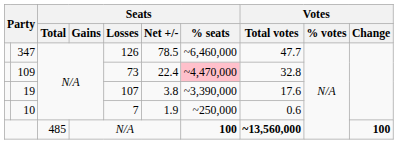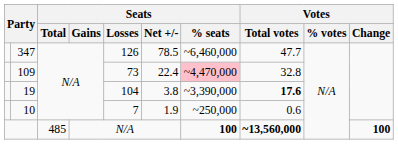 <table class="wikitable sortable" style="text-align:right; font-size:95%;">
 <tr>
 <th colspan="2" rowspan="2">Party</th>
 <th colspan="5">Seats</th>
 <th colspan="3">Votes</th>
 </tr>
 <tr>
 <th>Total</th>
 <th>Gains</th>
 <th>Losses</th>
 <th>Net +/-</th>
 <th>% seats</th>
 <th>Total votes</th>
 <th>% votes</th>
 <th>Change</th>
 </tr>
 <tr>
 <td></td>
 <td align="right">347</td>
 <td colspan="2" rowspan="4" style="text-align:center"><em>N/A</em></td>
 <td align="right">126</td>
 <td align="right">78.5</td>
 <td align="right">~6,460,000</td>
 <td align="right">47.7</td>
 <td rowspan="5" style="text-align:center"><em>N/A</em></td>
 </tr>
 <tr>
 <td></td>
 <td align="right">109</td>
 <td align="right">73</td>
 <td align="right">22.4</td>
 <td align="right" style="background: pink;">~4,470,000</td>
 <td align="right">32.8</td>
 </tr>
 <tr>
 <td></td>
 <td align="right">19</td>
-<td align="right">107</td>
+<td align="right">104</td>
 <td align="right">3.8</td>
 <td align="right">~3,390,000</td>
-<td align="right">17.6</td>
+<td align="right"><strong>17.6</strong></td>
 </tr>
 <tr>
 <td></td>
 <td align="right">10</td>
 <td align="right">7</td>
 <td align="right">1.9</td>
 <td align="right">~250,000</td>
 <td align="right">0.6</td>
 </tr>
 <tr>
 <td colspan="2" style="text-align:right"></td>
 <td align="right">485</td>
 <td colspan="3" style="text-align:center"><em>N/A</em></td>
 <td align="right"><strong>100</strong></td>
 <td align="right"><strong>~13,560,000</strong></td>
 <td align="right"><strong>100</strong></td>
 </tr>
 </table>
